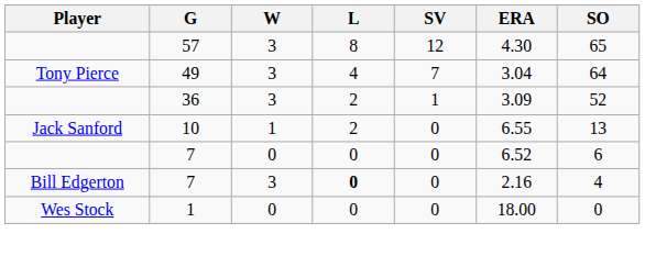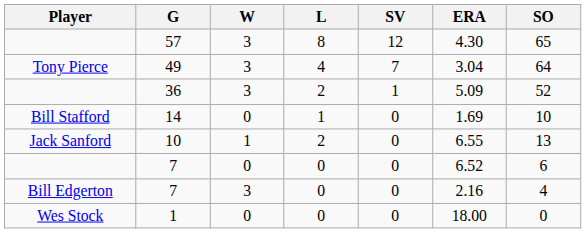 <table class="wikitable sortable">
 <tr>
 <th bgcolor="#DDDDFF" width="16%">Player</th>
 <th bgcolor="#DDDDFF" width="9%">G</th>
 <th bgcolor="#DDDDFF" width="9%">W</th>
 <th bgcolor="#DDDDFF" width="9%">L</th>
 <th bgcolor="#DDDDFF" width="9%">SV</th>
 <th bgcolor="#DDDDFF" width="9%">ERA</th>
 <th bgcolor="#DDDDFF" width="9%">SO</th>
 </tr>
 <tr align="center">
 <td></td>
 <td>57</td>
 <td>3</td>
 <td>8</td>
 <td>12</td>
 <td>4.30</td>
 <td>65</td>
 </tr>
 <tr align="center">
 <td><a href='#'>Tony Pierce</a></td>
 <td>49</td>
 <td>3</td>
 <td>4</td>
 <td>7</td>
 <td>3.04</td>
 <td>64</td>
 </tr>
 <tr align="center">
 <td></td>
 <td>36</td>
 <td>3</td>
 <td>2</td>
 <td>1</td>
-<td>3.09</td>
+<td>5.09</td>
 <td>52</td>
+</tr>
+<tr align="center">
+<td><a href='#'>Bill Stafford</a></td>
+<td>14</td>
+<td>0</td>
+<td>1</td>
+<td>0</td>
+<td>1.69</td>
+<td>10</td>
 </tr>
 <tr align="center">
 <td><a href='#'>Jack Sanford</a></td>
 <td>10</td>
 <td>1</td>
 <td>2</td>
 <td>0</td>
 <td>6.55</td>
 <td>13</td>
 </tr>
 <tr align="center">
 <td></td>
 <td>7</td>
 <td>0</td>
 <td>0</td>
 <td>0</td>
 <td>6.52</td>
 <td>6</td>
 </tr>
 <tr align="center">
 <td><a href='#'>Bill Edgerton</a></td>
 <td>7</td>
 <td>3</td>
-<td><strong>0</strong></td>
+<td>0</td>
 <td>0</td>
 <td>2.16</td>
 <td>4</td>
 </tr>
 <tr align="center">
 <td><a href='#'>Wes Stock</a></td>
 <td>1</td>
 <td>0</td>
 <td>0</td>
 <td>0</td>
 <td>18.00</td>
 <td>0</td>
 </tr>
 </table>
